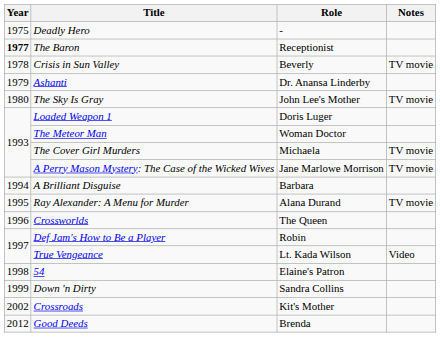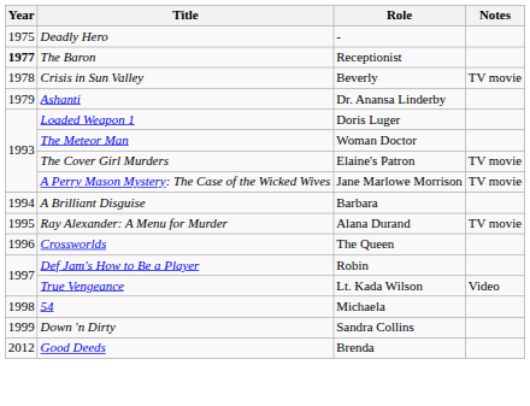 <table class="wikitable plainrowheaders sortable" style="margin-right: 0;">
 <tr>
 <th>Year</th>
 <th>Title</th>
 <th>Role</th>
 <th>Notes</th>
 </tr>
 <tr>
 <td>1975</td>
 <td><em>Deadly Hero</em></td>
 <td>-</td>
 <td></td>
 </tr>
 <tr>
 <td><strong>1977</strong></td>
 <td><em>The Baron</em></td>
 <td>Receptionist</td>
 <td></td>
 </tr>
 <tr>
 <td>1978</td>
 <td><em>Crisis in Sun Valley</em></td>
 <td>Beverly</td>
 <td>TV movie</td>
 </tr>
 <tr>
 <td>1979</td>
 <td><em><a href='#'>Ashanti</a></em></td>
 <td>Dr. Anansa Linderby</td>
 <td></td>
 </tr>
 <tr>
-<td>1980</td>
-<td><em>The Sky Is Gray</em></td>
-<td>John Lee's Mother</td>
-<td>TV movie</td>
-</tr>
-<tr>
 <td rowspan=4>1993</td>
 <td><em><a href='#'>Loaded Weapon 1</a></em></td>
 <td>Doris Luger</td>
 <td></td>
 </tr>
 <tr>
 <td><em><a href='#'>The Meteor Man</a></em></td>
 <td>Woman Doctor</td>
 <td></td>
 </tr>
 <tr>
 <td><em>The Cover Girl Murders</em></td>
-<td>Michaela</td>
+<td>Elaine's Patron</td>
 <td>TV movie</td>
 </tr>
 <tr>
 <td><em><a href='#'>A Perry Mason Mystery</a>: The Case of the Wicked Wives</em></td>
 <td>Jane Marlowe Morrison</td>
 <td>TV movie</td>
 </tr>
 <tr>
 <td>1994</td>
 <td><em>A Brilliant Disguise</em></td>
 <td>Barbara</td>
 <td></td>
 </tr>
 <tr>
 <td>1995</td>
 <td><em>Ray Alexander: A Menu for Murder</em></td>
 <td>Alana Durand</td>
 <td>TV movie</td>
 </tr>
 <tr>
 <td>1996</td>
 <td><em><a href='#'>Crossworlds</a></em></td>
 <td>The Queen</td>
 <td></td>
 </tr>
 <tr>
 <td rowspan=2>1997</td>
 <td><em><a href='#'>Def Jam's How to Be a Player</a></em></td>
 <td>Robin</td>
 </tr>
 <tr>
 <td><em><a href='#'>True Vengeance</a></em></td>
 <td>Lt. Kada Wilson</td>
 <td>Video</td>
 </tr>
 <tr>
 <td>1998</td>
 <td><em><a href='#'>54</a></em></td>
-<td>Elaine's Patron</td>
+<td>Michaela</td>
 <td></td>
 </tr>
 <tr>
 <td>1999</td>
 <td><em>Down 'n Dirty</em></td>
 <td>Sandra Collins</td>
 <td></td>
 </tr>
 <tr>
-<td>2002</td>
-<td><em><a href='#'>Crossroads</a></em></td>
-<td>Kit's Mother</td>
-<td></td>
-</tr>
-<tr>
 <td>2012</td>
 <td><em><a href='#'>Good Deeds</a></em></td>
 <td>Brenda</td>
 <td></td>
 </tr>
 </table>
